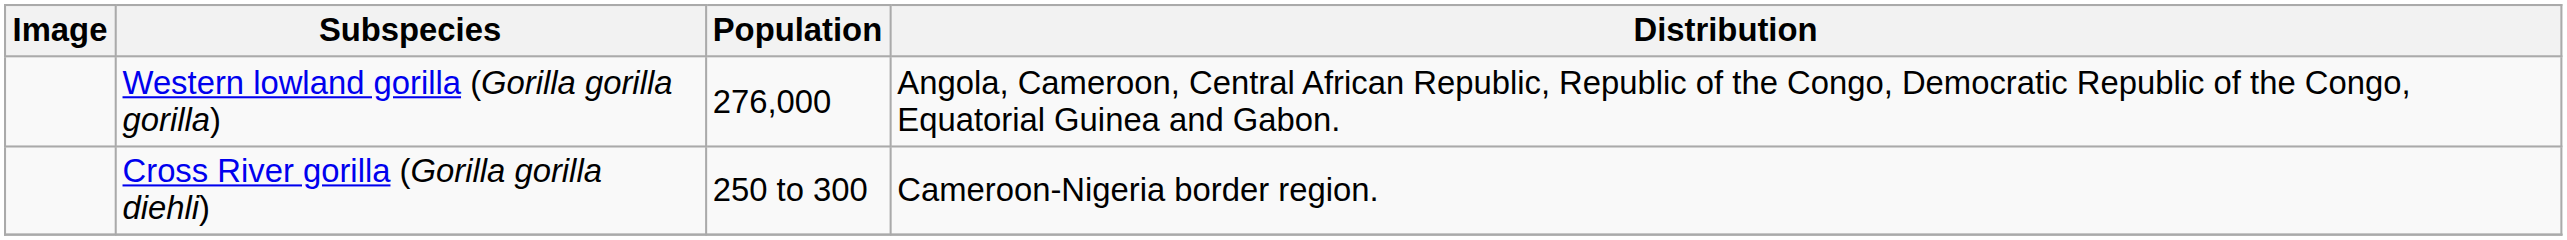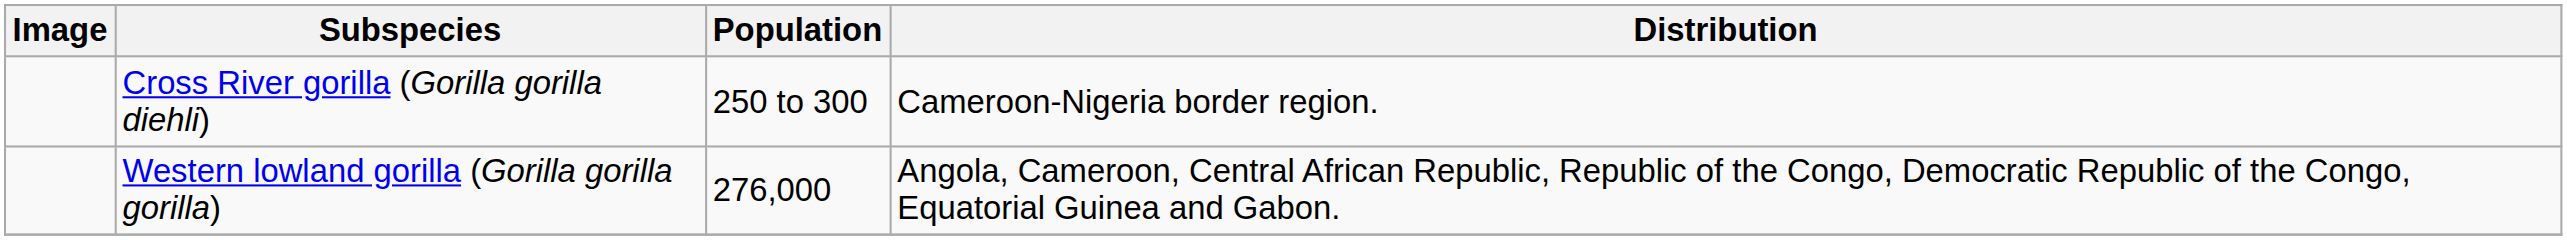 <table class="wikitable">
 <tr>
 <th>Image</th>
 <th>Subspecies</th>
 <th>Population</th>
 <th>Distribution</th>
 </tr>
 <tr>
 <td></td>
+<td><a href='#'>Cross River gorilla</a> (<em>Gorilla gorilla diehli</em>)</td>
+<td>250 to 300</td>
+<td>Cameroon-Nigeria border region.</td>
+</tr>
+<tr>
+<td></td>
 <td><a href='#'>Western lowland gorilla</a> (<em>Gorilla gorilla gorilla</em>)</td>
 <td>276,000</td>
 <td>Angola, Cameroon, Central African Republic, Republic of the Congo, Democratic Republic of the Congo, Equatorial Guinea and Gabon.</td>
 </tr>
 <tr>
-<td></td>
-<td><a href='#'>Cross River gorilla</a> (<em>Gorilla gorilla diehli</em>)</td>
-<td>250 to 300</td>
-<td>Cameroon-Nigeria border region.</td>
-</tr>
-<tr>
 </tr>
 </table>
